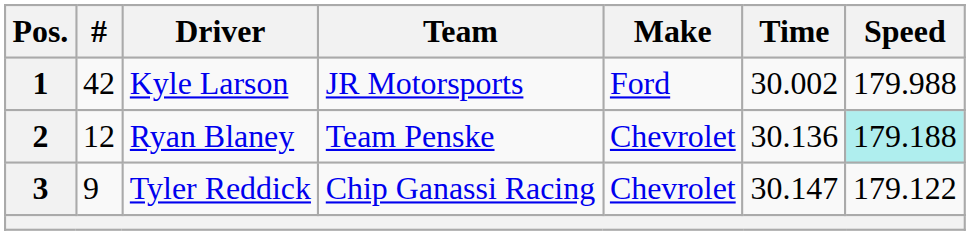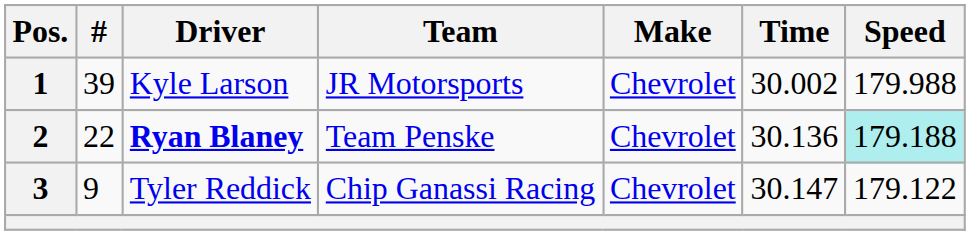 <table class="wikitable" style="font-size:95%">
 <tr>
 <th>Pos.</th>
 <th>#</th>
 <th>Driver</th>
 <th>Team</th>
 <th>Make</th>
 <th>Time</th>
 <th>Speed</th>
 </tr>
 <tr>
 <th>1</th>
-<td>42</td>
+<td>39</td>
 <td><a href='#'>Kyle Larson</a></td>
 <td><a href='#'>JR Motorsports</a></td>
-<td><a href='#'>Ford</a></td>
+<td><a href='#'>Chevrolet</a></td>
 <td>30.002</td>
 <td>179.988</td>
 </tr>
 <tr>
 <th>2</th>
-<td>12</td>
-<td><a href='#'>Ryan Blaney</a></td>
+<td>22</td>
+<td><strong><a href='#'>Ryan Blaney</a></strong></td>
 <td><a href='#'>Team Penske</a></td>
 <td><a href='#'>Chevrolet</a></td>
 <td>30.136</td>
 <td style="background: paleturquoise;">179.188</td>
 </tr>
 <tr>
 <th>3</th>
 <td>9</td>
 <td><a href='#'>Tyler Reddick</a></td>
 <td><a href='#'>Chip Ganassi Racing</a></td>
 <td><a href='#'>Chevrolet</a></td>
 <td>30.147</td>
 <td>179.122</td>
 </tr>
 <tr>
 <th colspan="7"></th>
 </tr>
 </table>
